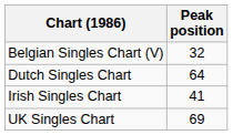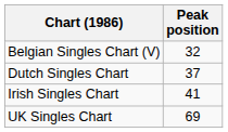 <table class="wikitable sortable">
 <tr>
 <th>Chart (1986)</th>
 <th>Peak<br>position</th>
 </tr>
 <tr>
 <td>Belgian Singles Chart (V)</td>
 <td style="text-align:center;">32</td>
 </tr>
 <tr>
 <td>Dutch Singles Chart</td>
-<td style="text-align:center;">64</td>
+<td style="text-align:center;">37</td>
 </tr>
 <tr>
 <td>Irish Singles Chart</td>
 <td style="text-align:center;">41</td>
 </tr>
 <tr>
 <td>UK Singles Chart</td>
 <td style="text-align:center;">69</td>
 </tr>
 </table>
